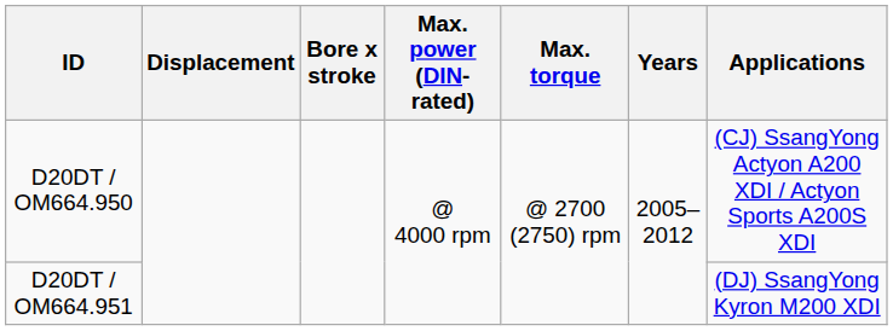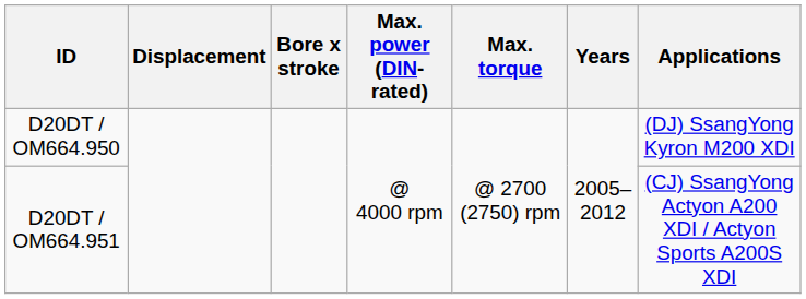 <table class="wikitable" style="text-align: center; font-size: 98%;">
 <tr>
 <th>ID</th>
 <th>Displacement</th>
 <th>Bore x stroke</th>
 <th>Max. <a href='#'>power</a> (<a href='#'>DIN</a>-rated)</th>
 <th>Max. <a href='#'>torque</a></th>
 <th>Years</th>
 <th>Applications</th>
 </tr>
 <tr>
 <td>D20DT / OM664.950</td>
 <td rowspan="2"></td>
 <td rowspan="2"></td>
 <td rowspan="2"> @ 4000 rpm</td>
 <td rowspan="2"> @ 2700 (2750) rpm</td>
 <td rowspan="2">2005–2012</td>
-<td><a href='#'>(CJ) SsangYong Actyon A200 XDI / Actyon Sports A200S XDI</a></td>
+<td><a href='#'>(DJ) SsangYong Kyron M200 XDI</a></td>
 </tr>
 <tr>
 <td>D20DT / OM664.951</td>
-<td><a href='#'>(DJ) SsangYong Kyron M200 XDI</a></td>
+<td><a href='#'>(CJ) SsangYong Actyon A200 XDI / Actyon Sports A200S XDI</a></td>
 </tr>
 </table>
